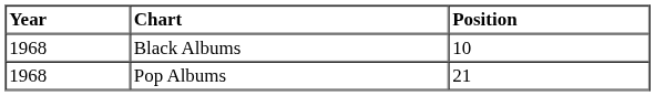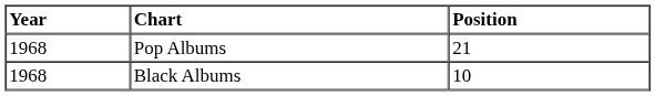 <table border=1 cellspacing=0 cellpadding=2 width="550px">
 <tr>
 <th align="left">Year</th>
 <th align="left">Chart</th>
 <th align="left">Position</th>
 </tr>
 <tr>
 <td align="left">1968</td>
+<td align="left">Pop Albums</td>
+<td align="left">21</td>
+</tr>
+<tr>
+<td align="left">1968</td>
 <td align="left">Black Albums</td>
 <td align="left">10</td>
 </tr>
 <tr>
-<td align="left">1968</td>
-<td align="left">Pop Albums</td>
-<td align="left">21</td>
-</tr>
-<tr>
 </tr>
 </table>
